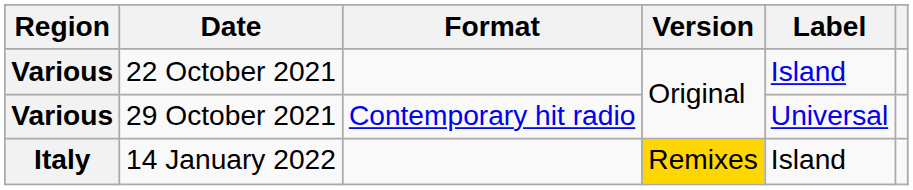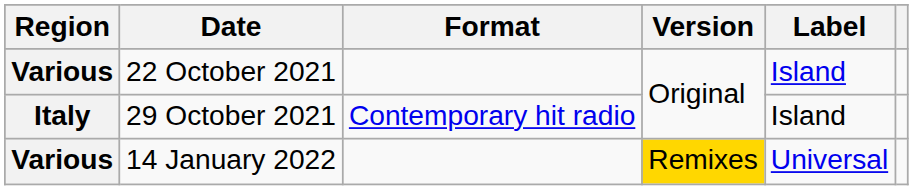 <table class="wikitable plainrowheaders">
 <tr>
 <th>Region</th>
 <th>Date</th>
 <th>Format</th>
 <th>Version</th>
 <th>Label</th>
 <th></th>
 </tr>
 <tr>
 <th scope="row">Various</th>
 <td>22 October 2021</td>
 <td></td>
 <td rowspan="2">Original</td>
 <td><a href='#'>Island</a></td>
 <td></td>
 </tr>
 <tr>
-<th scope="row">Various</th>
+<th scope="row">Italy</th>
 <td>29 October 2021</td>
 <td><a href='#'>Contemporary hit radio</a></td>
+<td>Island</td>
+<td></td>
+</tr>
+<tr>
+<th scope="row">Various</th>
+<td>14 January 2022</td>
+<td></td>
+<td style="background: gold;">Remixes</td>
 <td><a href='#'>Universal</a></td>
 <td></td>
 </tr>
-<tr>
-<th scope="row">Italy</th>
-<td>14 January 2022</td>
-<td></td>
-<td style="background: gold;">Remixes</td>
-<td>Island</td>
-<td></td>
-</tr>
 </table>
